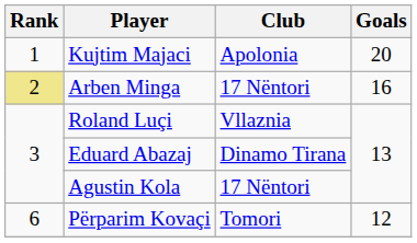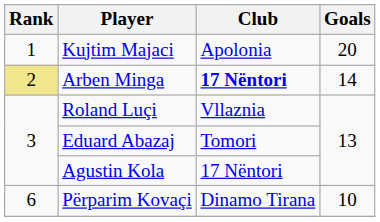 <table class="wikitable" style="text-align:center">
 <tr>
 <th>Rank</th>
 <th>Player</th>
 <th>Club</th>
 <th>Goals</th>
 </tr>
 <tr>
 <td>1</td>
 <td align="left"> <a href='#'>Kujtim Majaci</a></td>
 <td align="left"><a href='#'>Apolonia</a></td>
 <td>20</td>
 </tr>
 <tr>
 <td style="background: khaki;">2</td>
 <td align="left"> <a href='#'>Arben Minga</a></td>
-<td align="left"><a href='#'>17 Nëntori</a></td>
-<td>16</td>
+<td align="left"><strong><a href='#'>17 Nëntori</a></strong></td>
+<td>14</td>
 </tr>
 <tr>
 <td rowspan="3">3</td>
 <td align="left"> <a href='#'>Roland Luçi</a></td>
 <td align="left"><a href='#'>Vllaznia</a></td>
 <td rowspan="3">13</td>
 </tr>
 <tr>
 <td align="left"> <a href='#'>Eduard Abazaj</a></td>
-<td align="left"><a href='#'>Dinamo Tirana</a></td>
+<td align="left"><a href='#'>Tomori</a></td>
 </tr>
 <tr>
 <td align="left"> <a href='#'>Agustin Kola</a></td>
 <td align="left"><a href='#'>17 Nëntori</a></td>
 </tr>
 <tr>
 <td>6</td>
 <td align="left"> <a href='#'>Përparim Kovaçi</a></td>
-<td align="left"><a href='#'>Tomori</a></td>
-<td>12</td>
+<td align="left"><a href='#'>Dinamo Tirana</a></td>
+<td>10</td>
 </tr>
 <tr>
 </tr>
 </table>
